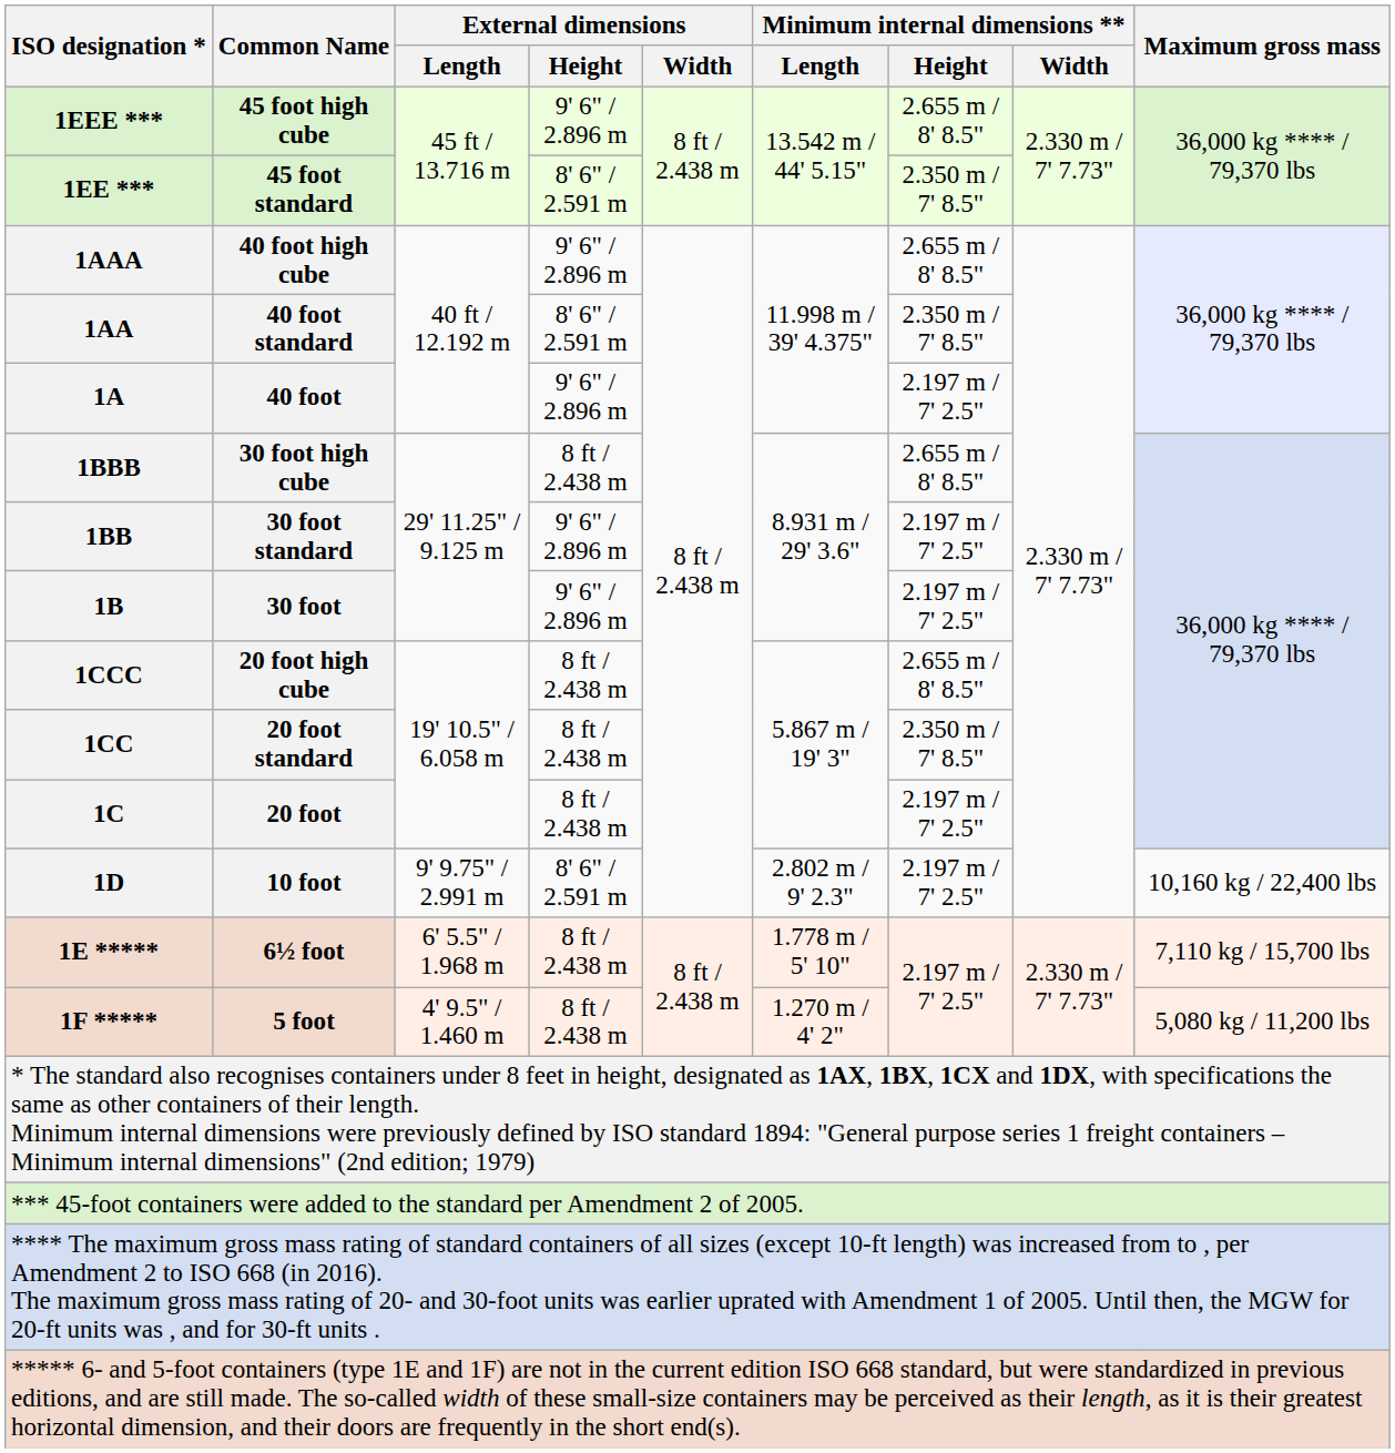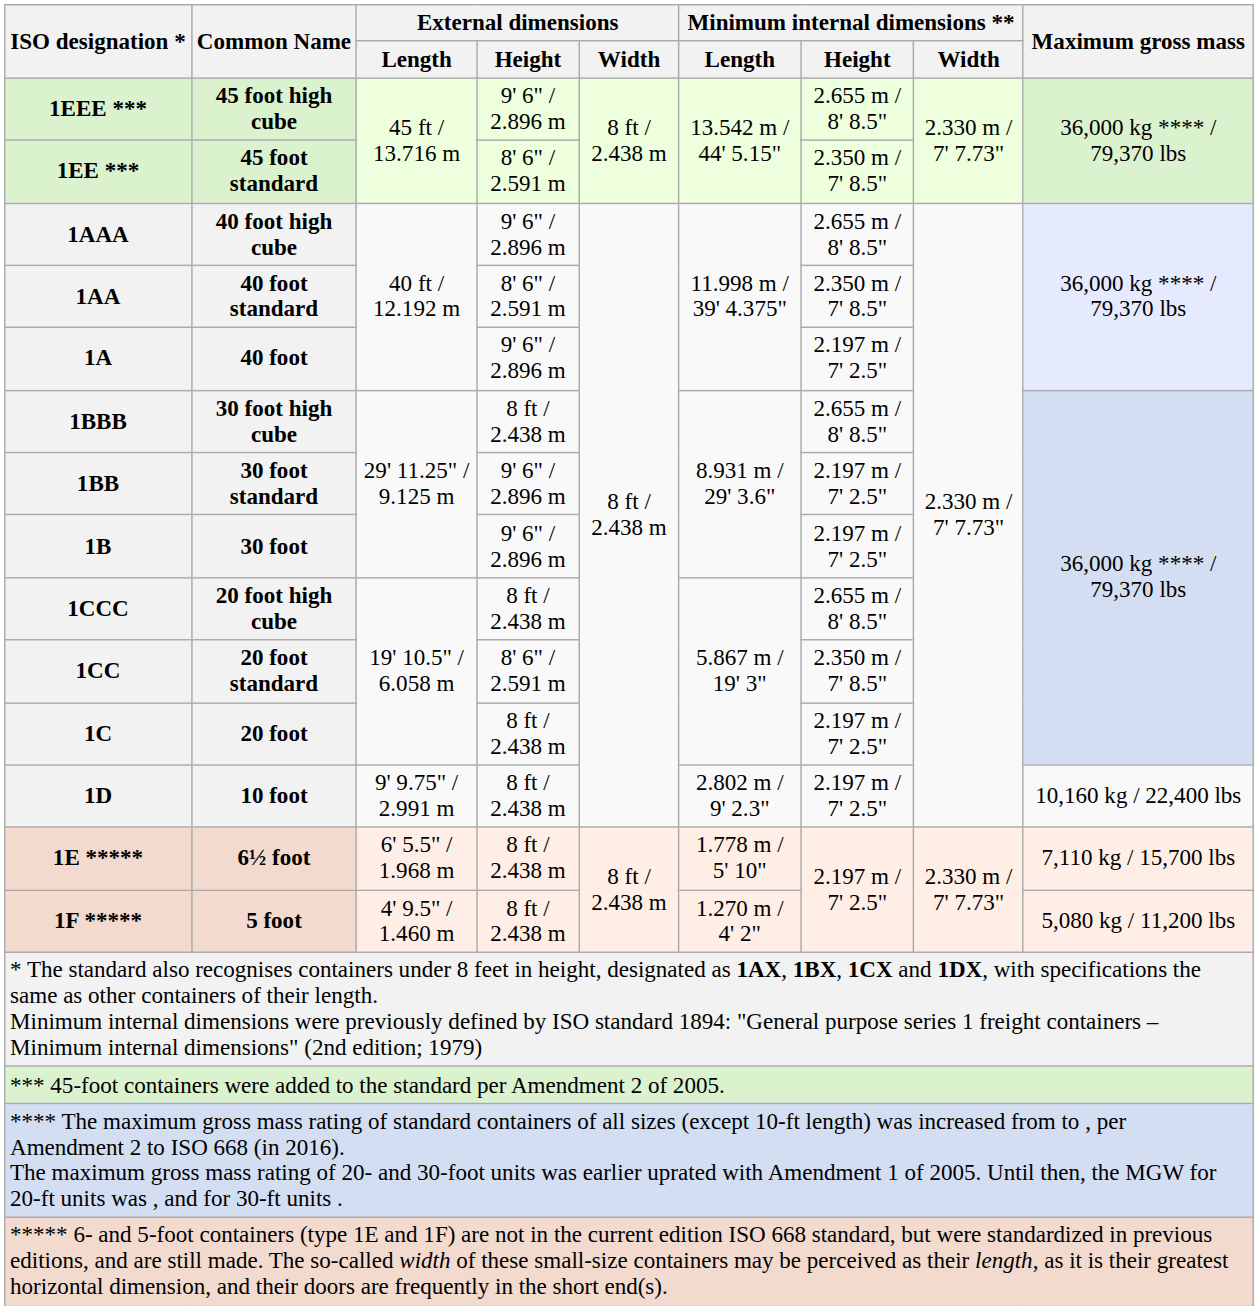 <table class="wikitable sortable" style="text-align: center;">
 <tr>
 <th rowspan=2>ISO designation *</th>
 <th rowspan=2>Common Name</th>
 <th colspan=3>External dimensions</th>
 <th colspan=3>Minimum internal dimensions **</th>
 <th rowspan=2>Maximum gross mass</th>
 </tr>
 <tr>
 <th>Length</th>
 <th>Height</th>
 <th>Width</th>
 <th>Length</th>
 <th>Height</th>
 <th>Width</th>
 </tr>
 <tr>
 <td align="center" style="background: #DAF2CE"><strong>1EEE ***</strong></td>
 <th style="background: #DAF2CE">45 foot high cube</th>
 <td style="background: #EDFFDD" rowspan=2>45 ft /<br>13.716 m</td>
 <td style="background: #EDFFDD">9' 6" /<br>2.896 m</td>
 <td style="background: #EDFFDD" rowspan=2>8 ft /<br>2.438 m</td>
 <td style="background: #EDFFDD" rowspan=2>13.542 m /<br>44' 5.15"</td>
 <td style="background: #EDFFDD">2.655 m /<br>8' 8.5"</td>
 <td style="background: #EDFFDD" rowspan=2>2.330 m /<br>7' 7.73"</td>
 <td style="background: #DAF2CE" rowspan=2>36,000 kg **** /<br>79,370 lbs</td>
 </tr>
 <tr>
 <td align="center" style="background: #DAF2CE"><strong>1EE ***</strong></td>
 <th style="background: #DAF2CE">45 foot standard</th>
 <td style="background: #EDFFDD">8' 6" /<br>2.591 m</td>
 <td style="background: #EDFFDD">2.350 m /<br>7' 8.5"</td>
 </tr>
 <tr>
 <th>1AAA</th>
 <th>40 foot high cube</th>
 <td rowspan=3>40 ft /<br>12.192 m</td>
 <td>9' 6" /<br>2.896 m</td>
 <td rowspan="10">8 ft /<br>2.438 m</td>
 <td rowspan=3>11.998 m /<br>39' 4.375"</td>
 <td>2.655 m /<br>8' 8.5"</td>
 <td rowspan=10>2.330 m /<br>7' 7.73"</td>
 <td style="background: #E6EAFF" rowspan=3>36,000 kg **** /<br>79,370 lbs</td>
 </tr>
 <tr>
 <th>1AA</th>
 <th>40 foot standard</th>
 <td>8' 6" /<br>2.591 m</td>
 <td>2.350 m /<br>7' 8.5"</td>
 </tr>
 <tr>
 <th>1A</th>
 <th>40 foot</th>
 <td>9' 6" /<br>2.896 m</td>
 <td>2.197 m /<br> 7' 2.5"</td>
 </tr>
 <tr>
 <th>1BBB</th>
 <th>30 foot high cube</th>
 <td rowspan=3>29' 11.25" /<br>9.125 m</td>
 <td>8 ft /<br>2.438 m</td>
 <td rowspan=3>8.931 m /<br>29' 3.6"</td>
 <td>2.655 m /<br>8' 8.5"</td>
 <td rowspan="6" style="background: #D3DEF3">36,000 kg **** /<br>79,370 lbs</td>
 </tr>
 <tr>
 <th>1BB</th>
 <th>30 foot standard</th>
 <td>9' 6" /<br>2.896 m</td>
 <td>2.197 m /<br> 7' 2.5"</td>
 </tr>
 <tr>
 <th>1B</th>
 <th>30 foot</th>
 <td>9' 6" /<br>2.896 m</td>
 <td>2.197 m /<br> 7' 2.5"</td>
 </tr>
 <tr>
 <th>1CCC</th>
 <th>20 foot high cube</th>
 <td rowspan="3">19' 10.5" /<br>6.058 m</td>
 <td>8 ft /<br>2.438 m</td>
 <td rowspan="3">5.867 m /<br>19' 3"</td>
 <td>2.655 m /<br>8' 8.5"</td>
 </tr>
 <tr>
 <th>1CC</th>
 <th>20 foot standard</th>
-<td>8 ft /<br>2.438 m</td>
+<td>8' 6" /<br>2.591 m</td>
 <td>2.350 m /<br>7' 8.5"</td>
 </tr>
 <tr>
 <th>1C</th>
 <th>20 foot</th>
 <td>8 ft /<br>2.438 m</td>
 <td>2.197 m /<br> 7' 2.5"</td>
 </tr>
 <tr>
 <th>1D</th>
 <th>10 foot</th>
 <td>9' 9.75" /<br>2.991 m</td>
-<td>8' 6" /<br>2.591 m</td>
+<td>8 ft /<br>2.438 m</td>
 <td>2.802 m /<br>9' 2.3"</td>
 <td>2.197 m /<br> 7' 2.5"</td>
 <td>10,160 kg / 22,400 lbs</td>
 </tr>
 <tr>
 <td align="center" style="background: #F2DACE"><strong>1E *****</strong></td>
 <th style="background: #F2DACE">6½ foot</th>
 <td style="background: #FFEEE6">6' 5.5" /<br>1.968 m</td>
 <td style="background: #FFEEE6">8 ft /<br>2.438 m</td>
 <td rowspan="2" style="background: #FFEEE6">8 ft /<br>2.438 m</td>
 <td style="background: #FFEEE6">1.778 m /<br>5' 10"</td>
 <td rowspan="2" style="background: #FFEEE6">2.197 m /<br> 7' 2.5"</td>
 <td rowspan="2" style="background: #FFEEE6">2.330 m /<br>7' 7.73"</td>
 <td style="background: #FFEEE6">7,110 kg / 15,700 lbs</td>
 </tr>
 <tr>
 <td align="center" style="background: #F2DACE"><strong>1F *****</strong></td>
 <th style="background: #F2DACE">5 foot</th>
 <td style="background: #FFEEE6">4' 9.5" /<br>1.460 m</td>
 <td style="background: #FFEEE6">8 ft /<br>2.438 m</td>
 <td style="background: #FFEEE6">1.270 m /<br>4' 2"</td>
 <td style="background: #FFEEE6">5,080 kg / 11,200 lbs</td>
 </tr>
 <tr>
 <td style="background: #f2f2f2; text-align: left" colspan="9">* The standard also recognises containers under 8 feet in height, designated as <strong>1AX</strong>, <strong>1BX</strong>, <strong>1CX</strong> and <strong>1DX</strong>, with specifications the same as other containers of their length.<br> Minimum internal dimensions were previously defined by ISO standard 1894: "General purpose series 1 freight containers – Minimum  internal dimensions" (2nd edition; 1979)</td>
 </tr>
 <tr>
 <td align="left" style="background: #DAF2CE" colspan=9>*** 45-foot containers were added to the standard per Amendment 2 of 2005.</td>
 </tr>
 <tr>
 <td align="left" style="background: #D3DEF3" colspan=9>**** The maximum gross mass rating of standard containers of all sizes (except 10-ft length) was increased from  to , per Amendment 2 to ISO 668 (in 2016).<br>The maximum gross mass rating of 20- and 30-foot units was earlier uprated with Amendment 1 of 2005. Until then, the MGW for 20-ft units was , and for 30-ft units .</td>
 </tr>
 <tr>
 <td align="left" style="background: #F2DACE" colspan=9>***** 6- and 5-foot containers (type 1E and 1F) are not in the current edition ISO 668 standard, but were standardized in previous editions, and are still made. The so-called <em>width</em> of these small-size containers may be perceived as their <em>length</em>, as it is their greatest horizontal dimension, and their doors are frequently in the short end(s).</td>
 </tr>
 </table>
